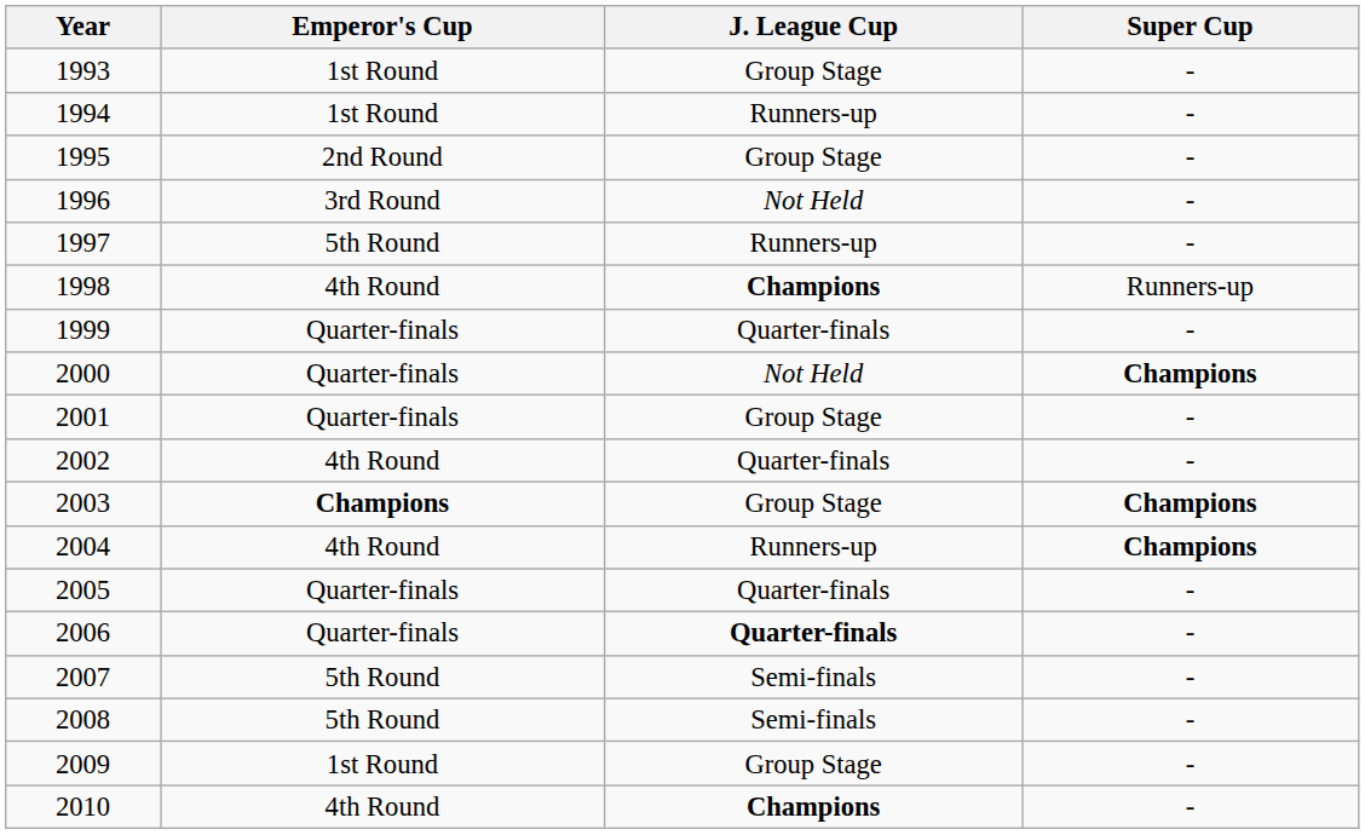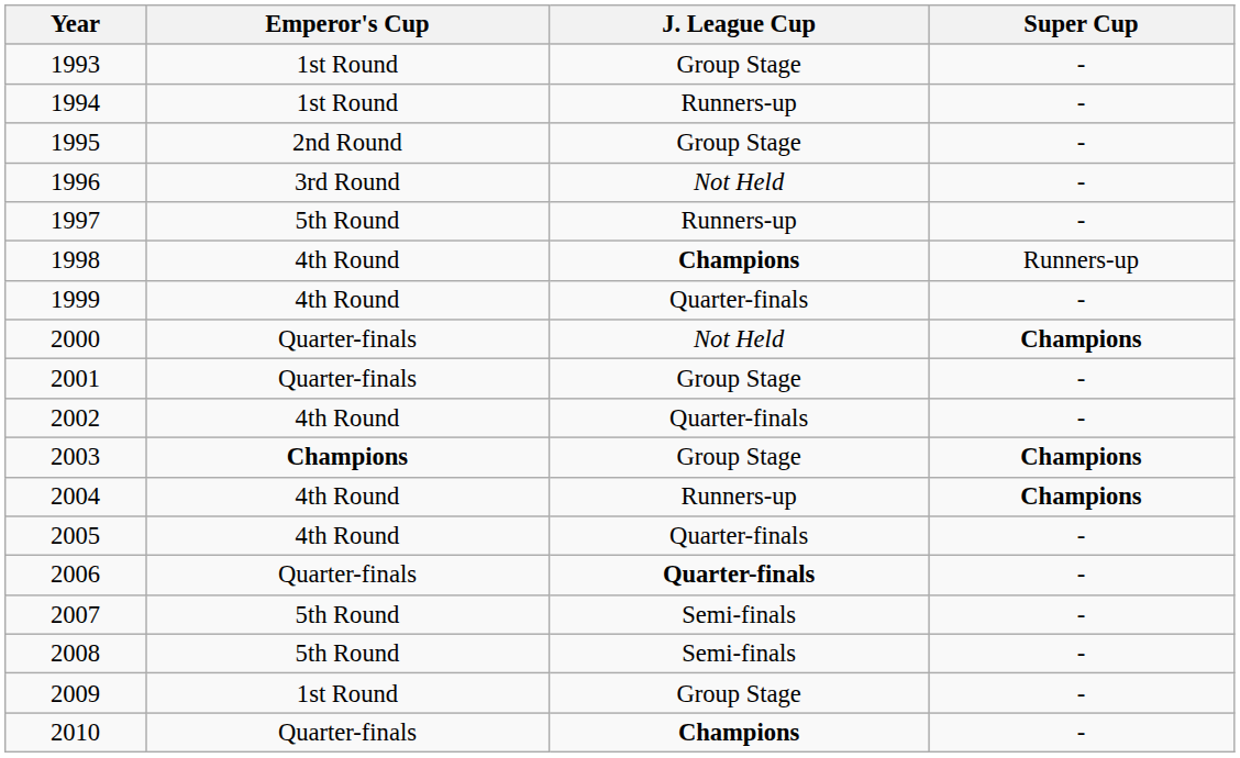 <table class="wikitable" style="width:40%; text-align: center;">
 <tr>
 <th>Year</th>
 <th>Emperor's Cup</th>
 <th>J. League Cup</th>
 <th>Super Cup</th>
 </tr>
 <tr>
 <td>1993</td>
 <td>1st Round</td>
 <td>Group Stage</td>
 <td>-</td>
 </tr>
 <tr>
 <td>1994</td>
 <td>1st Round</td>
 <td>Runners-up</td>
 <td>-</td>
 </tr>
 <tr>
 <td>1995</td>
 <td>2nd Round</td>
 <td>Group Stage</td>
 <td>-</td>
 </tr>
 <tr>
 <td>1996</td>
 <td>3rd Round</td>
 <td><em>Not Held</em></td>
 <td>-</td>
 </tr>
 <tr>
 <td>1997</td>
 <td>5th Round</td>
 <td>Runners-up</td>
 <td>-</td>
 </tr>
 <tr>
 <td>1998</td>
 <td>4th Round</td>
 <td><strong>Champions</strong></td>
 <td>Runners-up</td>
 </tr>
 <tr>
 <td>1999</td>
-<td>Quarter-finals</td>
+<td>4th Round</td>
 <td>Quarter-finals</td>
 <td>-</td>
 </tr>
 <tr>
 <td>2000</td>
 <td>Quarter-finals</td>
 <td><em>Not Held</em></td>
 <td><strong>Champions</strong></td>
 </tr>
 <tr>
 <td>2001</td>
 <td>Quarter-finals</td>
 <td>Group Stage</td>
 <td>-</td>
 </tr>
 <tr>
 <td>2002</td>
 <td>4th Round</td>
 <td>Quarter-finals</td>
 <td>-</td>
 </tr>
 <tr>
 <td>2003</td>
 <td><strong>Champions</strong></td>
 <td>Group Stage</td>
 <td><strong>Champions</strong></td>
 </tr>
 <tr>
 <td>2004</td>
 <td>4th Round</td>
 <td>Runners-up</td>
 <td><strong>Champions</strong></td>
 </tr>
 <tr>
 <td>2005</td>
-<td>Quarter-finals</td>
+<td>4th Round</td>
 <td>Quarter-finals</td>
 <td>-</td>
 </tr>
 <tr>
 <td>2006</td>
 <td>Quarter-finals</td>
 <td><strong>Quarter-finals</strong></td>
 <td>-</td>
 </tr>
 <tr>
 <td>2007</td>
 <td>5th Round</td>
 <td>Semi-finals</td>
 <td>-</td>
 </tr>
 <tr>
 <td>2008</td>
 <td>5th Round</td>
 <td>Semi-finals</td>
 <td>-</td>
 </tr>
 <tr>
 <td>2009</td>
 <td>1st Round</td>
 <td>Group Stage</td>
 <td>-</td>
 </tr>
 <tr>
 <td>2010</td>
-<td>4th Round</td>
+<td>Quarter-finals</td>
 <td><strong>Champions</strong></td>
 <td>-</td>
 </tr>
 </table>
